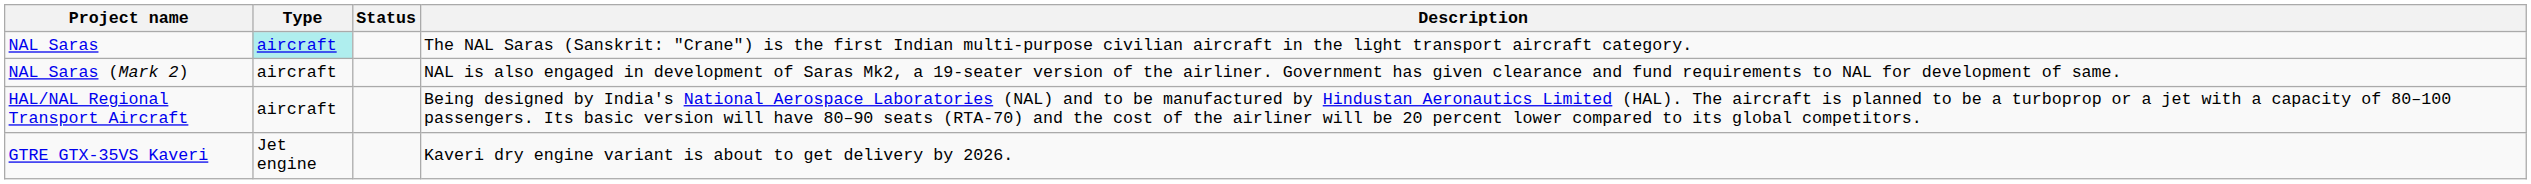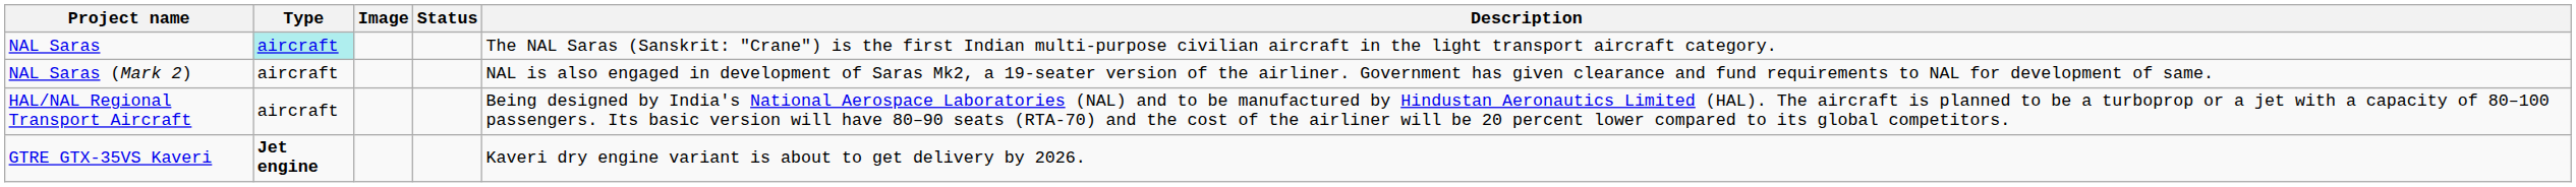 <table class="wikitable sortable">
 <tr>
 <th>Project name</th>
 <th>Type</th>
+<th>Image</th>
 <th>Status</th>
 <th>Description</th>
 </tr>
 <tr>
 <td><a href='#'>NAL Saras</a></td>
 <td style="background: paleturquoise;"><a href='#'>aircraft</a></td>
 <td></td>
+<td></td>
 <td>The NAL Saras (Sanskrit: "Crane") is the first Indian multi-purpose civilian aircraft in the light transport aircraft category.</td>
 </tr>
 <tr>
 <td><a href='#'>NAL Saras</a> (<em>Mark 2</em>)</td>
 <td>aircraft</td>
+<td></td>
 <td></td>
 <td>NAL is also engaged in development of Saras Mk2, a 19-seater version of the airliner. Government has given clearance and fund requirements to NAL for development of same.</td>
 </tr>
 <tr>
 <td><a href='#'>HAL/NAL Regional Transport Aircraft</a></td>
 <td>aircraft</td>
 <td></td>
+<td></td>
 <td>Being designed by India's <a href='#'>National Aerospace Laboratories</a> (NAL) and to be manufactured by <a href='#'>Hindustan Aeronautics Limited</a> (HAL). The aircraft is planned to be a turboprop or a jet with a capacity of 80–100 passengers. Its basic version will have 80–90 seats (RTA-70) and the cost of the airliner will be 20 percent lower compared to its global competitors.</td>
 </tr>
 <tr>
 <td><a href='#'>GTRE GTX-35VS Kaveri</a></td>
-<td>Jet engine</td>
+<td><strong>Jet engine</strong></td>
+<td></td>
 <td></td>
 <td>Kaveri dry engine variant is about to get delivery by 2026.</td>
 </tr>
 </table>
